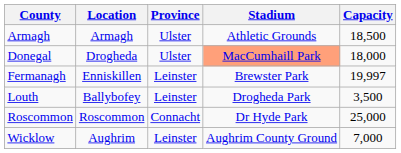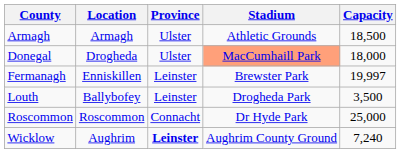 <table class="wikitable sortable" style="text-align:center">
 <tr>
 <th><a href='#'>County</a></th>
 <th><a href='#'>Location</a></th>
 <th><a href='#'>Province</a></th>
 <th><a href='#'>Stadium</a></th>
 <th><a href='#'>Capacity</a></th>
 </tr>
 <tr>
 <td style="text-align:left"> <a href='#'>Armagh</a></td>
 <td><a href='#'>Armagh</a></td>
 <td><a href='#'>Ulster</a></td>
 <td><a href='#'>Athletic Grounds</a></td>
 <td>18,500</td>
 </tr>
 <tr>
 <td style="text-align:left"> <a href='#'>Donegal</a></td>
 <td><a href='#'>Drogheda</a></td>
 <td><a href='#'>Ulster</a></td>
 <td style="background: lightsalmon;"><a href='#'>MacCumhaill Park</a></td>
 <td>18,000</td>
 </tr>
 <tr>
 <td style="text-align:left"> <a href='#'>Fermanagh</a></td>
 <td><a href='#'>Enniskillen</a></td>
 <td><a href='#'>Leinster</a></td>
 <td><a href='#'>Brewster Park</a></td>
 <td>19,997</td>
 </tr>
 <tr>
 <td style="text-align:left"> <a href='#'>Louth</a></td>
 <td><a href='#'>Ballybofey</a></td>
 <td><a href='#'>Leinster</a></td>
 <td><a href='#'>Drogheda Park</a></td>
 <td>3,500</td>
 </tr>
 <tr>
 <td style="text-align:left"> <a href='#'>Roscommon</a></td>
 <td><a href='#'>Roscommon</a></td>
 <td><a href='#'>Connacht</a></td>
 <td><a href='#'>Dr Hyde Park</a></td>
 <td>25,000</td>
 </tr>
 <tr>
 <td style="text-align:left"> <a href='#'>Wicklow</a></td>
 <td><a href='#'>Aughrim</a></td>
-<td><a href='#'>Leinster</a></td>
+<td><strong><a href='#'>Leinster</a></strong></td>
 <td><a href='#'>Aughrim County Ground</a></td>
-<td>7,000</td>
+<td>7,240</td>
 </tr>
 </table>
